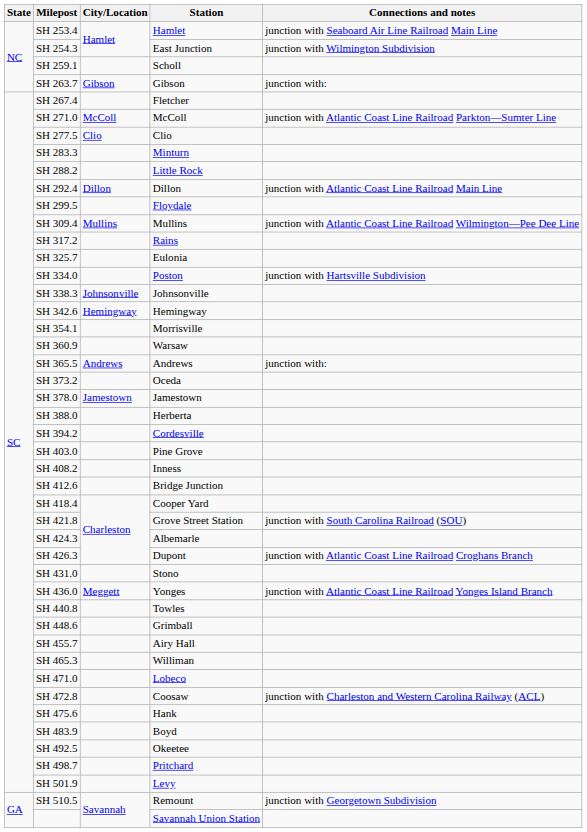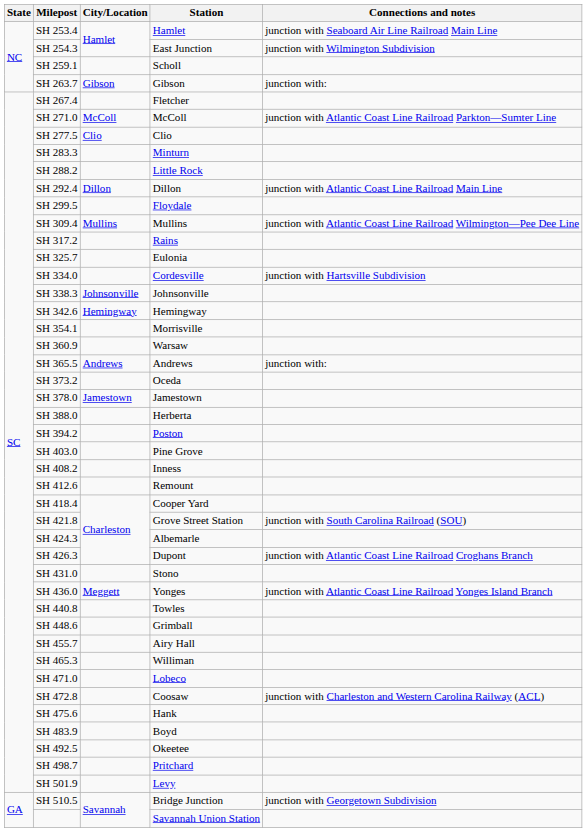 <table class="wikitable">
 <tr>
 <th>State</th>
 <th>Milepost</th>
 <th>City/Location</th>
 <th>Station</th>
 <th>Connections and notes</th>
 </tr>
 <tr>
 <td ! rowspan="4"><a href='#'>NC</a></td>
 <td>SH 253.4</td>
 <td ! rowspan="2"><a href='#'>Hamlet</a></td>
 <td><a href='#'>Hamlet</a></td>
 <td>junction with <a href='#'>Seaboard Air Line Railroad</a> <a href='#'>Main Line</a></td>
 </tr>
 <tr>
 <td>SH 254.3</td>
 <td>East Junction</td>
 <td>junction with <a href='#'>Wilmington Subdivision</a></td>
 </tr>
 <tr>
 <td>SH 259.1</td>
 <td></td>
 <td>Scholl</td>
 <td></td>
 </tr>
 <tr>
 <td>SH 263.7</td>
 <td><a href='#'>Gibson</a></td>
 <td>Gibson</td>
 <td>junction with:<br></td>
 </tr>
 <tr>
 <td ! rowspan="40"><a href='#'>SC</a></td>
 <td>SH 267.4</td>
 <td></td>
 <td>Fletcher</td>
 <td></td>
 </tr>
 <tr>
 <td>SH 271.0</td>
 <td><a href='#'>McColl</a></td>
 <td>McColl</td>
 <td>junction with <a href='#'>Atlantic Coast Line Railroad</a> <a href='#'>Parkton—Sumter Line</a></td>
 </tr>
 <tr>
 <td>SH 277.5</td>
 <td><a href='#'>Clio</a></td>
 <td>Clio</td>
 <td></td>
 </tr>
 <tr>
 <td>SH 283.3</td>
 <td></td>
 <td><a href='#'>Minturn</a></td>
 <td></td>
 </tr>
 <tr>
 <td>SH 288.2</td>
 <td></td>
 <td><a href='#'>Little Rock</a></td>
 <td></td>
 </tr>
 <tr>
 <td>SH 292.4</td>
 <td><a href='#'>Dillon</a></td>
 <td>Dillon</td>
 <td>junction with <a href='#'>Atlantic Coast Line Railroad</a> <a href='#'>Main Line</a></td>
 </tr>
 <tr>
 <td>SH 299.5</td>
 <td></td>
 <td><a href='#'>Floydale</a></td>
 <td></td>
 </tr>
 <tr>
 <td>SH 309.4</td>
 <td><a href='#'>Mullins</a></td>
 <td>Mullins</td>
 <td>junction with <a href='#'>Atlantic Coast Line Railroad</a> <a href='#'>Wilmington—Pee Dee Line</a></td>
 </tr>
 <tr>
 <td>SH 317.2</td>
 <td></td>
 <td><a href='#'>Rains</a></td>
 <td></td>
 </tr>
 <tr>
 <td>SH 325.7</td>
 <td></td>
 <td>Eulonia</td>
 <td></td>
 </tr>
 <tr>
 <td>SH 334.0</td>
 <td></td>
-<td><a href='#'>Poston</a></td>
+<td><a href='#'>Cordesville</a></td>
 <td>junction with <a href='#'>Hartsville Subdivision</a></td>
 </tr>
 <tr>
 <td>SH 338.3</td>
 <td><a href='#'>Johnsonville</a></td>
 <td>Johnsonville</td>
 <td></td>
 </tr>
 <tr>
 <td>SH 342.6</td>
 <td><a href='#'>Hemingway</a></td>
 <td>Hemingway</td>
 <td></td>
 </tr>
 <tr>
 <td>SH 354.1</td>
 <td></td>
 <td>Morrisville</td>
 <td></td>
 </tr>
 <tr>
 <td>SH 360.9</td>
 <td></td>
 <td>Warsaw</td>
 <td></td>
 </tr>
 <tr>
 <td>SH 365.5</td>
 <td><a href='#'>Andrews</a></td>
 <td>Andrews</td>
 <td>junction with:<br></td>
 </tr>
 <tr>
 <td>SH 373.2</td>
 <td></td>
 <td>Oceda</td>
 <td></td>
 </tr>
 <tr>
 <td>SH 378.0</td>
 <td><a href='#'>Jamestown</a></td>
 <td>Jamestown</td>
 <td></td>
 </tr>
 <tr>
 <td>SH 388.0</td>
 <td></td>
 <td>Herberta</td>
 <td></td>
 </tr>
 <tr>
 <td>SH 394.2</td>
 <td></td>
-<td><a href='#'>Cordesville</a></td>
+<td><a href='#'>Poston</a></td>
 <td></td>
 </tr>
 <tr>
 <td>SH 403.0</td>
 <td></td>
 <td>Pine Grove</td>
 <td></td>
 </tr>
 <tr>
 <td>SH 408.2</td>
 <td></td>
 <td>Inness</td>
 <td></td>
 </tr>
 <tr>
 <td>SH 412.6</td>
 <td></td>
-<td>Bridge Junction</td>
+<td>Remount</td>
 <td></td>
 </tr>
 <tr>
 <td>SH 418.4</td>
 <td ! rowspan="4"><a href='#'>Charleston</a></td>
 <td>Cooper Yard</td>
 <td></td>
 </tr>
 <tr>
 <td>SH 421.8</td>
 <td>Grove Street Station</td>
 <td>junction with <a href='#'>South Carolina Railroad</a> (<a href='#'>SOU</a>)</td>
 </tr>
 <tr>
 <td>SH 424.3</td>
 <td>Albemarle</td>
 <td></td>
 </tr>
 <tr>
 <td>SH 426.3</td>
 <td>Dupont</td>
 <td>junction with <a href='#'>Atlantic Coast Line Railroad</a> <a href='#'>Croghans Branch</a></td>
 </tr>
 <tr>
 <td>SH 431.0</td>
 <td></td>
 <td>Stono</td>
 <td></td>
 </tr>
 <tr>
 <td>SH 436.0</td>
 <td><a href='#'>Meggett</a></td>
 <td>Yonges</td>
 <td>junction with <a href='#'>Atlantic Coast Line Railroad</a> <a href='#'>Yonges Island Branch</a></td>
 </tr>
 <tr>
 <td>SH 440.8</td>
 <td></td>
 <td>Towles</td>
 <td></td>
 </tr>
 <tr>
 <td>SH 448.6</td>
 <td></td>
 <td>Grimball</td>
 <td></td>
 </tr>
 <tr>
 <td>SH 455.7</td>
 <td></td>
 <td>Airy Hall</td>
 <td></td>
 </tr>
 <tr>
 <td>SH 465.3</td>
 <td></td>
 <td>Williman</td>
 <td></td>
 </tr>
 <tr>
 <td>SH 471.0</td>
 <td></td>
 <td><a href='#'>Lobeco</a></td>
 <td></td>
 </tr>
 <tr>
 <td>SH 472.8</td>
 <td></td>
 <td>Coosaw</td>
 <td>junction with <a href='#'>Charleston and Western Carolina Railway</a> (<a href='#'>ACL</a>)</td>
 </tr>
 <tr>
 <td>SH 475.6</td>
 <td></td>
 <td>Hank</td>
 <td></td>
 </tr>
 <tr>
 <td>SH 483.9</td>
 <td></td>
 <td>Boyd</td>
 <td></td>
 </tr>
 <tr>
 <td>SH 492.5</td>
 <td></td>
 <td>Okeetee</td>
 <td></td>
 </tr>
 <tr>
 <td>SH 498.7</td>
 <td></td>
 <td><a href='#'>Pritchard</a></td>
 <td></td>
 </tr>
 <tr>
 <td>SH 501.9</td>
 <td></td>
 <td><a href='#'>Levy</a></td>
 <td></td>
 </tr>
 <tr>
 <td ! rowspan="2"><a href='#'>GA</a></td>
 <td>SH 510.5</td>
 <td ! rowspan="2"><a href='#'>Savannah</a></td>
-<td>Remount</td>
+<td>Bridge Junction</td>
 <td>junction with <a href='#'>Georgetown Subdivision</a></td>
 </tr>
 <tr>
 <td></td>
 <td><a href='#'>Savannah Union Station</a></td>
 <td></td>
 </tr>
 </table>
